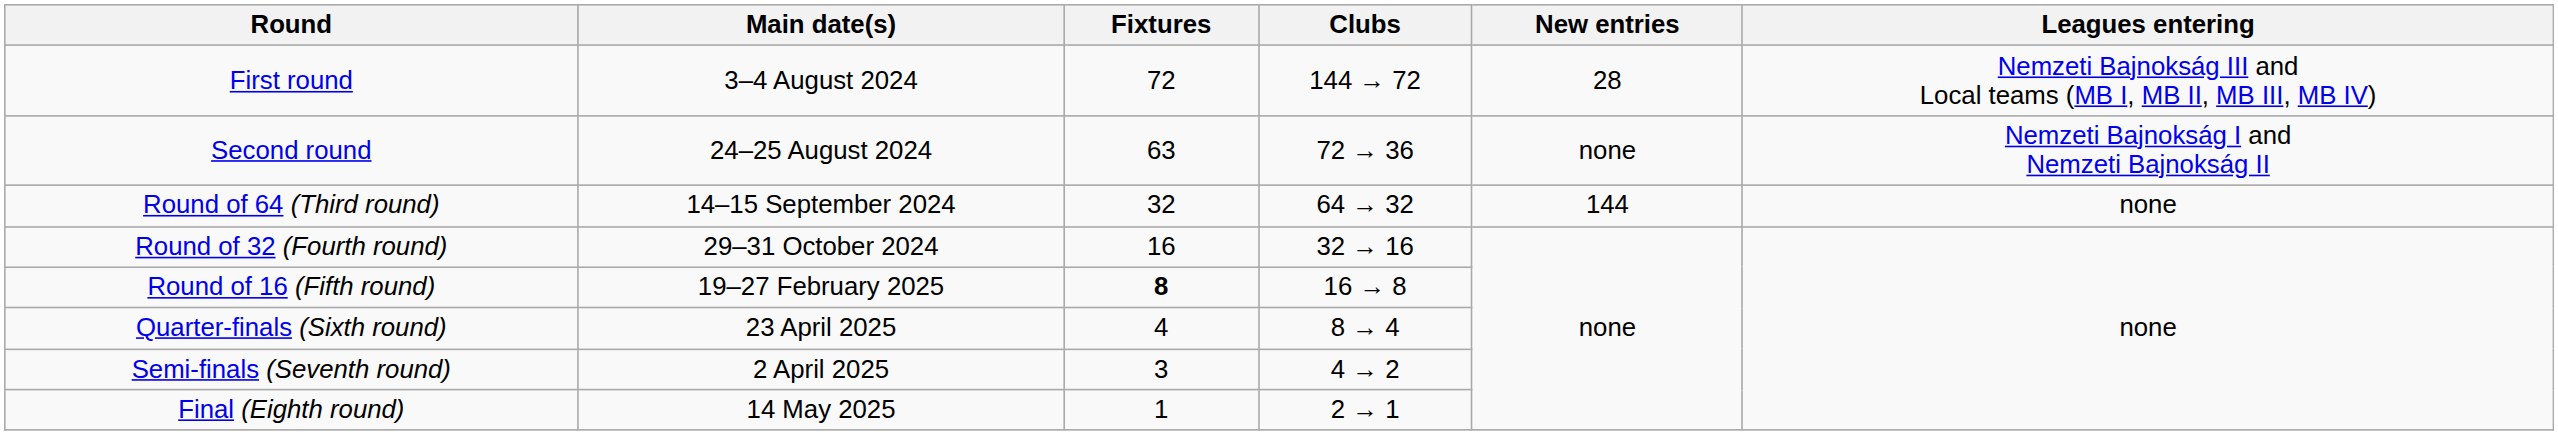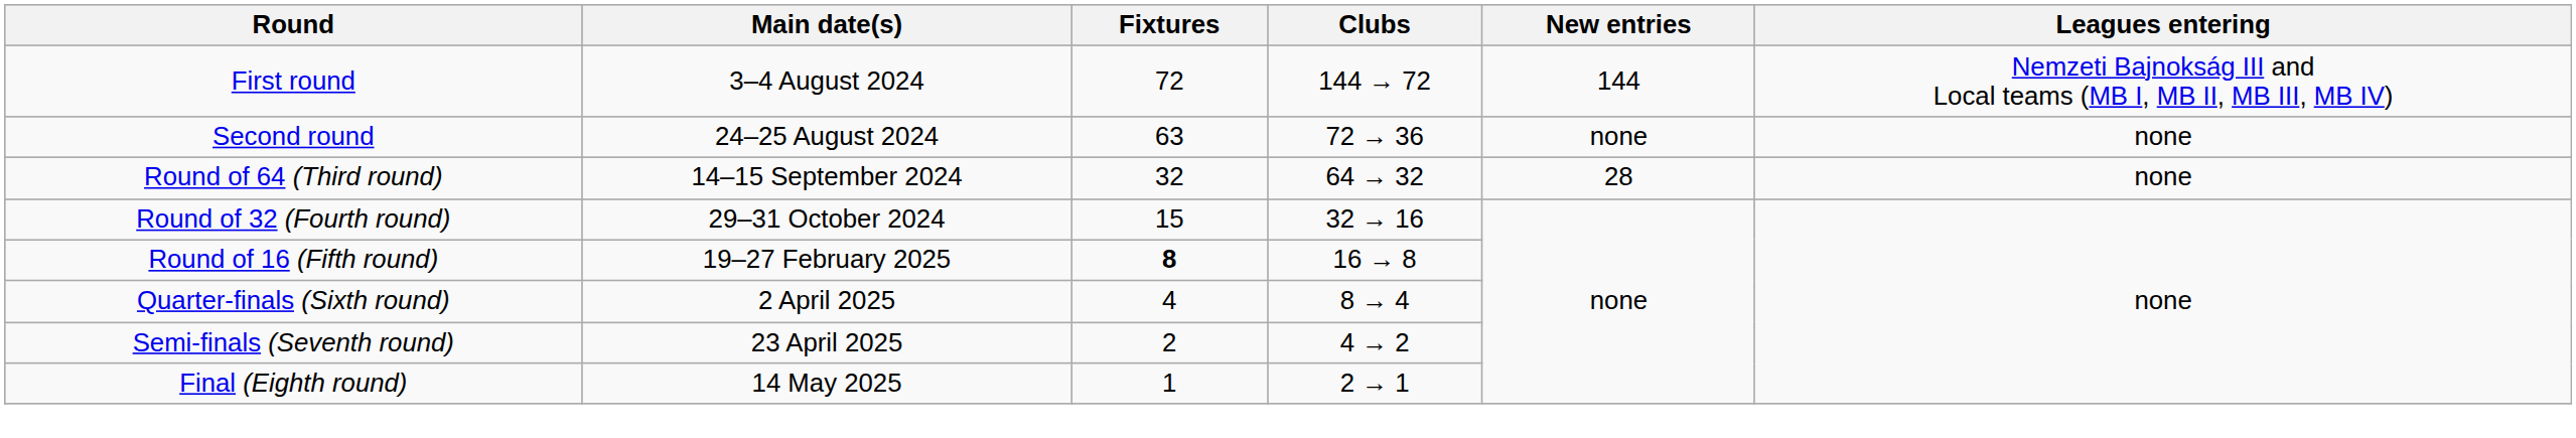 <table class="wikitable" style="text-align:center" width="100%">
 <tr>
 <th>Round</th>
 <th>Main date(s)</th>
 <th>Fixtures</th>
 <th>Clubs</th>
 <th>New entries</th>
 <th>Leagues entering</th>
 </tr>
 <tr>
 <td><a href='#'>First round</a></td>
 <td>3–4 August 2024</td>
 <td>72</td>
 <td>144 → 72</td>
-<td>28</td>
+<td>144</td>
 <td><a href='#'>Nemzeti Bajnokság III</a> and<br>Local teams (<a href='#'>MB I</a>, <a href='#'>MB II</a>, <a href='#'>MB III</a>, <a href='#'>MB IV</a>)</td>
 </tr>
 <tr>
 <td><a href='#'>Second round</a></td>
 <td>24–25 August 2024</td>
 <td>63</td>
 <td>72 → 36</td>
 <td>none</td>
-<td><a href='#'>Nemzeti Bajnokság I</a> and<br><a href='#'>Nemzeti Bajnokság II</a></td>
+<td>none</td>
 </tr>
 <tr>
 <td><a href='#'>Round of 64</a> <em>(Third round)</em></td>
 <td>14–15 September 2024</td>
 <td>32</td>
 <td>64 → 32</td>
-<td>144</td>
+<td>28</td>
 <td>none</td>
 </tr>
 <tr>
 <td><a href='#'>Round of 32</a> <em>(Fourth round)</em></td>
 <td>29–31 October 2024</td>
-<td>16</td>
+<td>15</td>
 <td>32 → 16</td>
 <td rowspan=5>none</td>
 <td rowspan=5>none</td>
 </tr>
 <tr>
 <td><a href='#'>Round of 16</a> <em>(Fifth round)</em></td>
 <td>19–27 February 2025</td>
 <td><strong>8</strong></td>
 <td>16 → 8</td>
 </tr>
 <tr>
 <td><a href='#'>Quarter-finals</a> <em>(Sixth round)</em></td>
-<td>23 April 2025</td>
+<td>2 April 2025</td>
 <td>4</td>
 <td>8 → 4</td>
 </tr>
 <tr>
 <td><a href='#'>Semi-finals</a> <em>(Seventh round)</em></td>
-<td>2 April 2025</td>
-<td>3</td>
+<td>23 April 2025</td>
+<td>2</td>
 <td>4 → 2</td>
 </tr>
 <tr>
 <td><a href='#'>Final</a> <em>(Eighth round)</em></td>
 <td>14 May 2025</td>
 <td>1</td>
 <td>2 → 1</td>
 </tr>
 </table>
